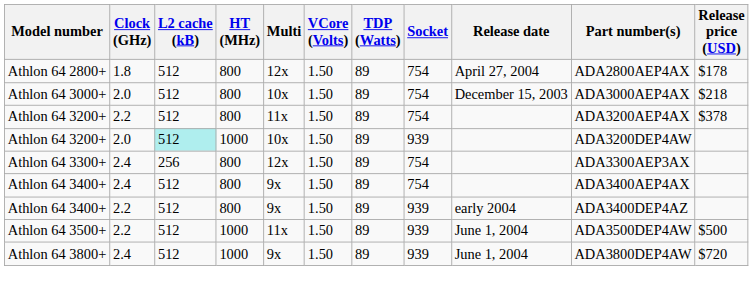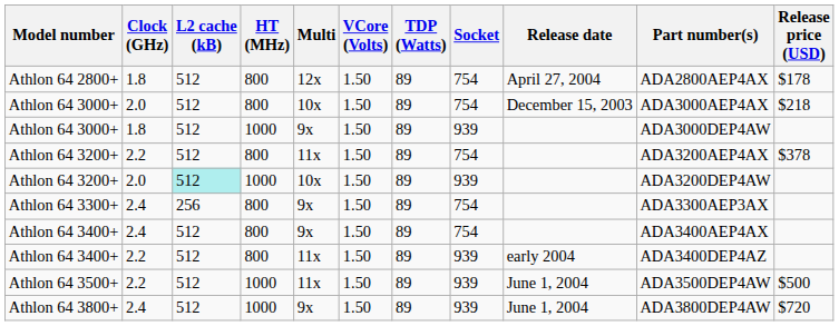 <table class="wikitable">
 <tr>
 <th>Model number</th>
 <th><a href='#'>Clock</a><br>(GHz)</th>
 <th><a href='#'>L2 cache</a><br>(<a href='#'>kB</a>)</th>
 <th><a href='#'>HT</a><br>(MHz)</th>
 <th>Multi</th>
 <th><a href='#'>VCore</a><br>(<a href='#'>Volts</a>)</th>
 <th><a href='#'>TDP</a><br>(<a href='#'>Watts</a>)</th>
 <th><a href='#'>Socket</a></th>
 <th>Release date</th>
 <th>Part number(s)</th>
 <th>Release<br>price<br>(<a href='#'>USD</a>)</th>
 </tr>
 <tr>
 <td>Athlon 64 2800+</td>
 <td>1.8</td>
 <td>512</td>
 <td>800</td>
 <td>12x</td>
 <td>1.50</td>
 <td>89</td>
 <td>754</td>
 <td>April 27, 2004</td>
 <td>ADA2800AEP4AX</td>
 <td>$178</td>
 </tr>
 <tr>
 <td>Athlon 64 3000+</td>
 <td>2.0</td>
 <td>512</td>
 <td>800</td>
 <td>10x</td>
 <td>1.50</td>
 <td>89</td>
 <td>754</td>
 <td>December 15, 2003</td>
 <td>ADA3000AEP4AX</td>
 <td>$218</td>
 </tr>
 <tr>
+<td>Athlon 64 3000+</td>
+<td>1.8</td>
+<td>512</td>
+<td>1000</td>
+<td>9x</td>
+<td>1.50</td>
+<td>89</td>
+<td>939</td>
+<td></td>
+<td>ADA3000DEP4AW</td>
+<td></td>
+</tr>
+<tr>
 <td>Athlon 64 3200+</td>
 <td>2.2</td>
 <td>512</td>
 <td>800</td>
 <td>11x</td>
 <td>1.50</td>
 <td>89</td>
 <td>754</td>
 <td></td>
 <td>ADA3200AEP4AX</td>
 <td>$378</td>
 </tr>
 <tr>
 <td>Athlon 64 3200+</td>
 <td>2.0</td>
 <td style="background: paleturquoise;">512</td>
 <td>1000</td>
 <td>10x</td>
 <td>1.50</td>
 <td>89</td>
 <td>939</td>
 <td></td>
 <td>ADA3200DEP4AW</td>
 <td></td>
 </tr>
 <tr>
 <td>Athlon 64 3300+</td>
 <td>2.4</td>
 <td>256</td>
 <td>800</td>
-<td>12x</td>
+<td>9x</td>
 <td>1.50</td>
 <td>89</td>
 <td>754</td>
 <td></td>
 <td>ADA3300AEP3AX</td>
 </tr>
 <tr>
 <td>Athlon 64 3400+</td>
 <td>2.4</td>
 <td>512</td>
 <td>800</td>
 <td>9x</td>
 <td>1.50</td>
 <td>89</td>
 <td>754</td>
 <td></td>
 <td>ADA3400AEP4AX</td>
 <td></td>
 </tr>
 <tr>
 <td>Athlon 64 3400+</td>
 <td>2.2</td>
 <td>512</td>
 <td>800</td>
-<td>9x</td>
+<td>11x</td>
 <td>1.50</td>
 <td>89</td>
 <td>939</td>
 <td>early 2004</td>
 <td>ADA3400DEP4AZ</td>
 <td></td>
 </tr>
 <tr>
 <td>Athlon 64 3500+</td>
 <td>2.2</td>
 <td>512</td>
 <td>1000</td>
 <td>11x</td>
 <td>1.50</td>
 <td>89</td>
 <td>939</td>
 <td>June 1, 2004</td>
 <td>ADA3500DEP4AW</td>
 <td>$500</td>
 </tr>
 <tr>
 <td>Athlon 64 3800+</td>
 <td>2.4</td>
 <td>512</td>
 <td>1000</td>
 <td>9x</td>
 <td>1.50</td>
 <td>89</td>
 <td>939</td>
 <td>June 1, 2004</td>
 <td>ADA3800DEP4AW</td>
 <td>$720</td>
 </tr>
 </table>
